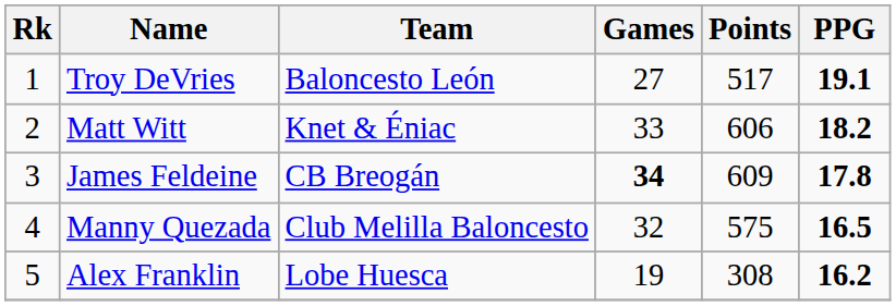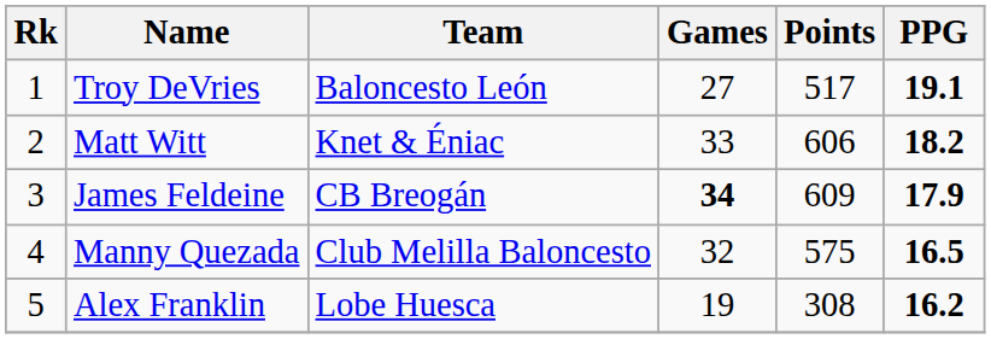 <table class="wikitable" style="text-align: center;">
 <tr>
 <th>Rk</th>
 <th>Name</th>
 <th>Team</th>
 <th>Games</th>
 <th>Points</th>
 <th width=40>PPG</th>
 </tr>
 <tr>
 <td>1</td>
 <td align="left"> <a href='#'>Troy DeVries</a></td>
 <td align="left"><a href='#'>Baloncesto León</a></td>
 <td>27</td>
 <td>517</td>
 <td><strong>19.1</strong></td>
 </tr>
 <tr>
 <td>2</td>
 <td align="left"> <a href='#'>Matt Witt</a></td>
 <td align="left"><a href='#'>Knet & Éniac</a></td>
 <td>33</td>
 <td>606</td>
 <td><strong>18.2</strong></td>
 </tr>
 <tr>
 <td>3</td>
 <td align="left"> <a href='#'>James Feldeine</a></td>
 <td align="left"><a href='#'>CB Breogán</a></td>
 <td><strong>34</strong></td>
 <td>609</td>
-<td><strong>17.8</strong></td>
+<td><strong>17.9</strong></td>
 </tr>
 <tr>
 <td>4</td>
 <td align="left"> <a href='#'>Manny Quezada</a></td>
 <td align="left"><a href='#'>Club Melilla Baloncesto</a></td>
 <td>32</td>
 <td>575</td>
 <td><strong>16.5</strong></td>
 </tr>
 <tr>
 <td>5</td>
 <td align="left"> <a href='#'>Alex Franklin</a></td>
 <td align="left"><a href='#'>Lobe Huesca</a></td>
 <td>19</td>
 <td>308</td>
 <td><strong>16.2</strong></td>
 </tr>
 <tr>
 </tr>
 </table>
